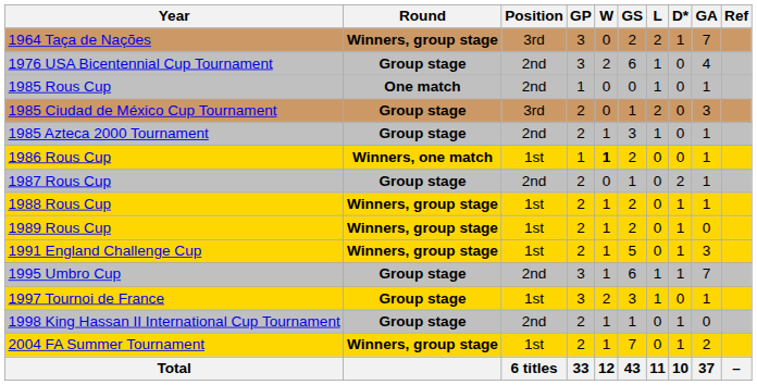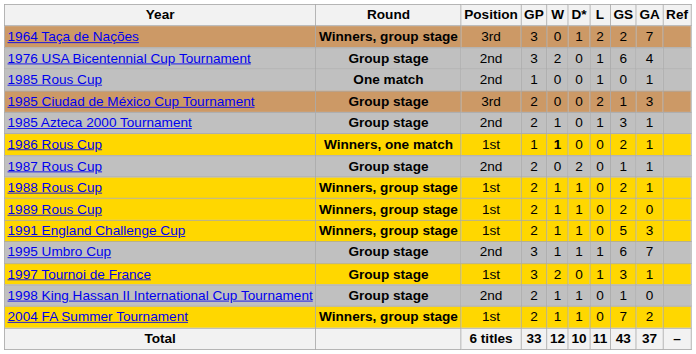 <table class="wikitable" style="text-align:center">
 <tr>
 <th>Year</th>
 <th>Round</th>
 <th>Position</th>
 <th>GP</th>
 <th>W</th>
+<th>D*</th>
+<th>L</th>
 <th>GS</th>
-<th>L</th>
-<th>D*</th>
 <th>GA</th>
 <th>Ref</th>
 </tr>
 <tr style="background:#c96">
 <td align="left"> <a href='#'>1964 Taça de Nações</a></td>
 <td><strong>Winners, group stage</strong></td>
 <td>3rd</td>
 <td>3</td>
 <td>0</td>
+<td>1</td>
 <td>2</td>
 <td>2</td>
-<td>1</td>
 <td>7</td>
 <td></td>
 </tr>
 <tr style="background:silver">
 <td align="left"> <a href='#'>1976 USA Bicentennial Cup Tournament</a></td>
 <td><strong>Group stage</strong></td>
 <td>2nd</td>
 <td>3</td>
 <td>2</td>
+<td>0</td>
+<td>1</td>
 <td>6</td>
-<td>1</td>
-<td>0</td>
 <td>4</td>
 <td></td>
 </tr>
 <tr style="background:silver">
 <td align="left"> <a href='#'>1985 Rous Cup</a></td>
 <td><strong>One match</strong></td>
 <td>2nd</td>
 <td>1</td>
 <td>0</td>
 <td>0</td>
 <td>1</td>
 <td>0</td>
 <td>1</td>
 <td></td>
 </tr>
 <tr style="background:#c96">
 <td align="left"> <a href='#'>1985 Ciudad de México Cup Tournament</a></td>
 <td><strong>Group stage</strong></td>
 <td>3rd</td>
 <td>2</td>
 <td>0</td>
+<td>0</td>
+<td>2</td>
 <td>1</td>
-<td>2</td>
-<td>0</td>
 <td>3</td>
 <td></td>
 </tr>
 <tr style="background:silver">
 <td align="left"> <a href='#'>1985 Azteca 2000 Tournament</a></td>
 <td><strong>Group stage</strong></td>
 <td>2nd</td>
 <td>2</td>
 <td>1</td>
+<td>0</td>
+<td>1</td>
 <td>3</td>
-<td>1</td>
-<td>0</td>
 <td>1</td>
 <td></td>
 </tr>
 <tr style="background:gold">
 <td align="left"> <a href='#'>1986 Rous Cup</a></td>
 <td><strong>Winners, one match</strong></td>
 <td>1st</td>
 <td>1</td>
 <td><strong>1</strong></td>
-<td>2</td>
 <td>0</td>
 <td>0</td>
+<td>2</td>
 <td>1</td>
 <td></td>
 </tr>
 <tr style="background:silver">
 <td align="left">  <a href='#'>1987 Rous Cup</a></td>
 <td><strong>Group stage</strong></td>
 <td>2nd</td>
 <td>2</td>
 <td>0</td>
+<td>2</td>
+<td>0</td>
 <td>1</td>
-<td>0</td>
-<td>2</td>
 <td>1</td>
 <td></td>
 </tr>
 <tr style="background:gold">
 <td align="left">  <a href='#'>1988 Rous Cup</a></td>
 <td><strong>Winners, group stage</strong></td>
 <td>1st</td>
 <td>2</td>
 <td>1</td>
+<td>1</td>
+<td>0</td>
 <td>2</td>
-<td>0</td>
-<td>1</td>
 <td>1</td>
 <td></td>
 </tr>
 <tr style="background:gold">
 <td align="left">  <a href='#'>1989 Rous Cup</a></td>
 <td><strong>Winners, group stage</strong></td>
 <td>1st</td>
 <td>2</td>
 <td>1</td>
+<td>1</td>
+<td>0</td>
 <td>2</td>
-<td>0</td>
-<td>1</td>
 <td>0</td>
 <td></td>
 </tr>
 <tr style="background:gold">
 <td align="left"> <a href='#'>1991 England Challenge Cup</a></td>
 <td><strong>Winners, group stage</strong></td>
 <td>1st</td>
 <td>2</td>
 <td>1</td>
+<td>1</td>
+<td>0</td>
 <td>5</td>
-<td>0</td>
-<td>1</td>
 <td>3</td>
 <td></td>
 </tr>
 <tr style="background:silver">
 <td align="left"> <a href='#'>1995 Umbro Cup</a></td>
 <td><strong>Group stage</strong></td>
 <td>2nd</td>
 <td>3</td>
 <td>1</td>
-<td>6</td>
 <td>1</td>
 <td>1</td>
+<td>6</td>
 <td>7</td>
 <td></td>
 </tr>
 <tr style="background:gold">
 <td align="left"> <a href='#'>1997 Tournoi de France</a></td>
 <td><strong>Group stage</strong></td>
 <td>1st</td>
 <td>3</td>
 <td>2</td>
+<td>0</td>
+<td>1</td>
 <td>3</td>
-<td>1</td>
-<td>0</td>
 <td>1</td>
 <td></td>
 </tr>
 <tr style="background:silver">
 <td align="left"> <a href='#'>1998 King Hassan II International Cup Tournament</a></td>
 <td><strong>Group stage</strong></td>
 <td>2nd</td>
 <td>2</td>
 <td>1</td>
 <td>1</td>
 <td>0</td>
 <td>1</td>
 <td>0</td>
 <td></td>
 </tr>
 <tr style="background:gold">
 <td align="left"> <a href='#'>2004 FA Summer Tournament</a></td>
 <td><strong>Winners, group stage</strong></td>
 <td>1st</td>
 <td>2</td>
 <td>1</td>
+<td>1</td>
+<td>0</td>
 <td>7</td>
-<td>0</td>
-<td>1</td>
 <td>2</td>
 <td></td>
 </tr>
 <tr>
 <th>Total</th>
 <th></th>
 <th>6 titles</th>
 <th>33</th>
 <th>12</th>
+<th>10</th>
+<th>11</th>
 <th>43</th>
-<th>11</th>
-<th>10</th>
 <th>37</th>
 <th>–</th>
 </tr>
 </table>
